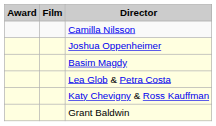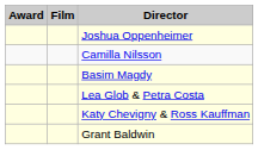 <table border="2" cellpadding="4" cellspacing="0" style="margin: 1em 1em 1em 0; background: #F9F9F9; border: 1px solid #AAAAAA; border-collapse: collapse; font-size: 95%;">
 <tr style="background:#CCCCCC" align="center">
 <th>Award</th>
 <th>Film</th>
 <th>Director</th>
 </tr>
+<tr style="background:lightyellow">
+<td></td>
+<td></td>
+<td> <a href='#'>Joshua Oppenheimer</a></td>
+</tr>
 <tr>
 <td></td>
 <td></td>
 <td> <a href='#'>Camilla Nilsson</a></td>
-</tr>
-<tr style="background:lightyellow">
-<td></td>
-<td></td>
-<td> <a href='#'>Joshua Oppenheimer</a></td>
 </tr>
 <tr style="background:lightyellow">
 <td></td>
 <td></td>
 <td> <a href='#'>Basim Magdy</a></td>
 </tr>
 <tr style="background:lightyellow">
 <td></td>
 <td></td>
 <td> <a href='#'>Lea Glob</a> & <a href='#'>Petra Costa</a></td>
 </tr>
 <tr style="background:lightyellow">
 <td></td>
 <td></td>
 <td> <a href='#'>Katy Chevigny</a> & <a href='#'>Ross Kauffman</a></td>
 </tr>
 <tr style="background:lightyellow">
 <td></td>
 <td></td>
 <td> Grant Baldwin</td>
 </tr>
 </table>
